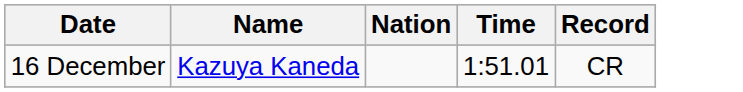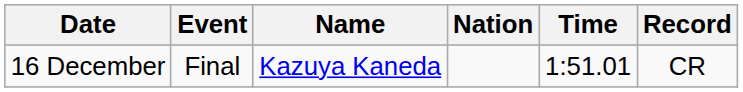 <table class=wikitable style=text-align:center>
 <tr>
 <th>Date</th>
+<th>Event</th>
 <th>Name</th>
 <th>Nation</th>
 <th>Time</th>
 <th>Record</th>
 </tr>
 <tr>
 <td>16 December</td>
+<td>Final</td>
 <td align=left><a href='#'>Kazuya Kaneda</a></td>
 <td align=left></td>
 <td>1:51.01</td>
 <td>CR</td>
 </tr>
 </table>
